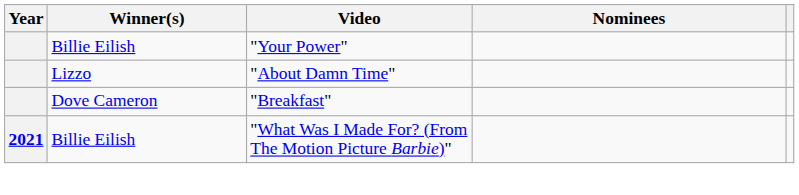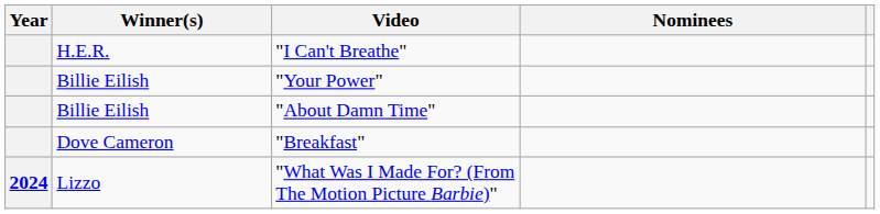 <table class="wikitable sortable">
 <tr>
 <th scope="col">Year</th>
 <th scope="col" style="width:175px;">Winner(s)</th>
 <th scope="col" style="width:200px;">Video</th>
 <th scope="col" style="width:280px;">Nominees</th>
 <th scope="col" class="unsortable"></th>
 </tr>
 <tr>
 <th scope="row"></th>
+<td><a href='#'>H.E.R.</a></td>
+<td>"<a href='#'>I Can't Breathe</a>"</td>
+<td></td>
+<td align="center"></td>
+</tr>
+<tr>
+<th scope="row"></th>
 <td><a href='#'>Billie Eilish</a></td>
 <td>"<a href='#'>Your Power</a>"</td>
 <td></td>
 <td align="center"></td>
 </tr>
 <tr>
 <th scope="row"></th>
-<td><a href='#'>Lizzo</a></td>
+<td><a href='#'>Billie Eilish</a></td>
 <td>"<a href='#'>About Damn Time</a>"</td>
 <td></td>
 <td align="center"></td>
 </tr>
 <tr>
 <th scope="row"></th>
 <td><a href='#'>Dove Cameron</a></td>
 <td>"<a href='#'>Breakfast</a>"</td>
 <td></td>
 <td align="center"></td>
 </tr>
 <tr>
-<th><a href='#'>2021</a></th>
-<td><a href='#'>Billie Eilish</a></td>
+<th><a href='#'>2024</a></th>
+<td><a href='#'>Lizzo</a></td>
 <td>"<a href='#'>What Was I Made For? (From The Motion Picture <em>Barbie</em>)</a>"</td>
 <td></td>
 <td align="center"></td>
 </tr>
 </table>
